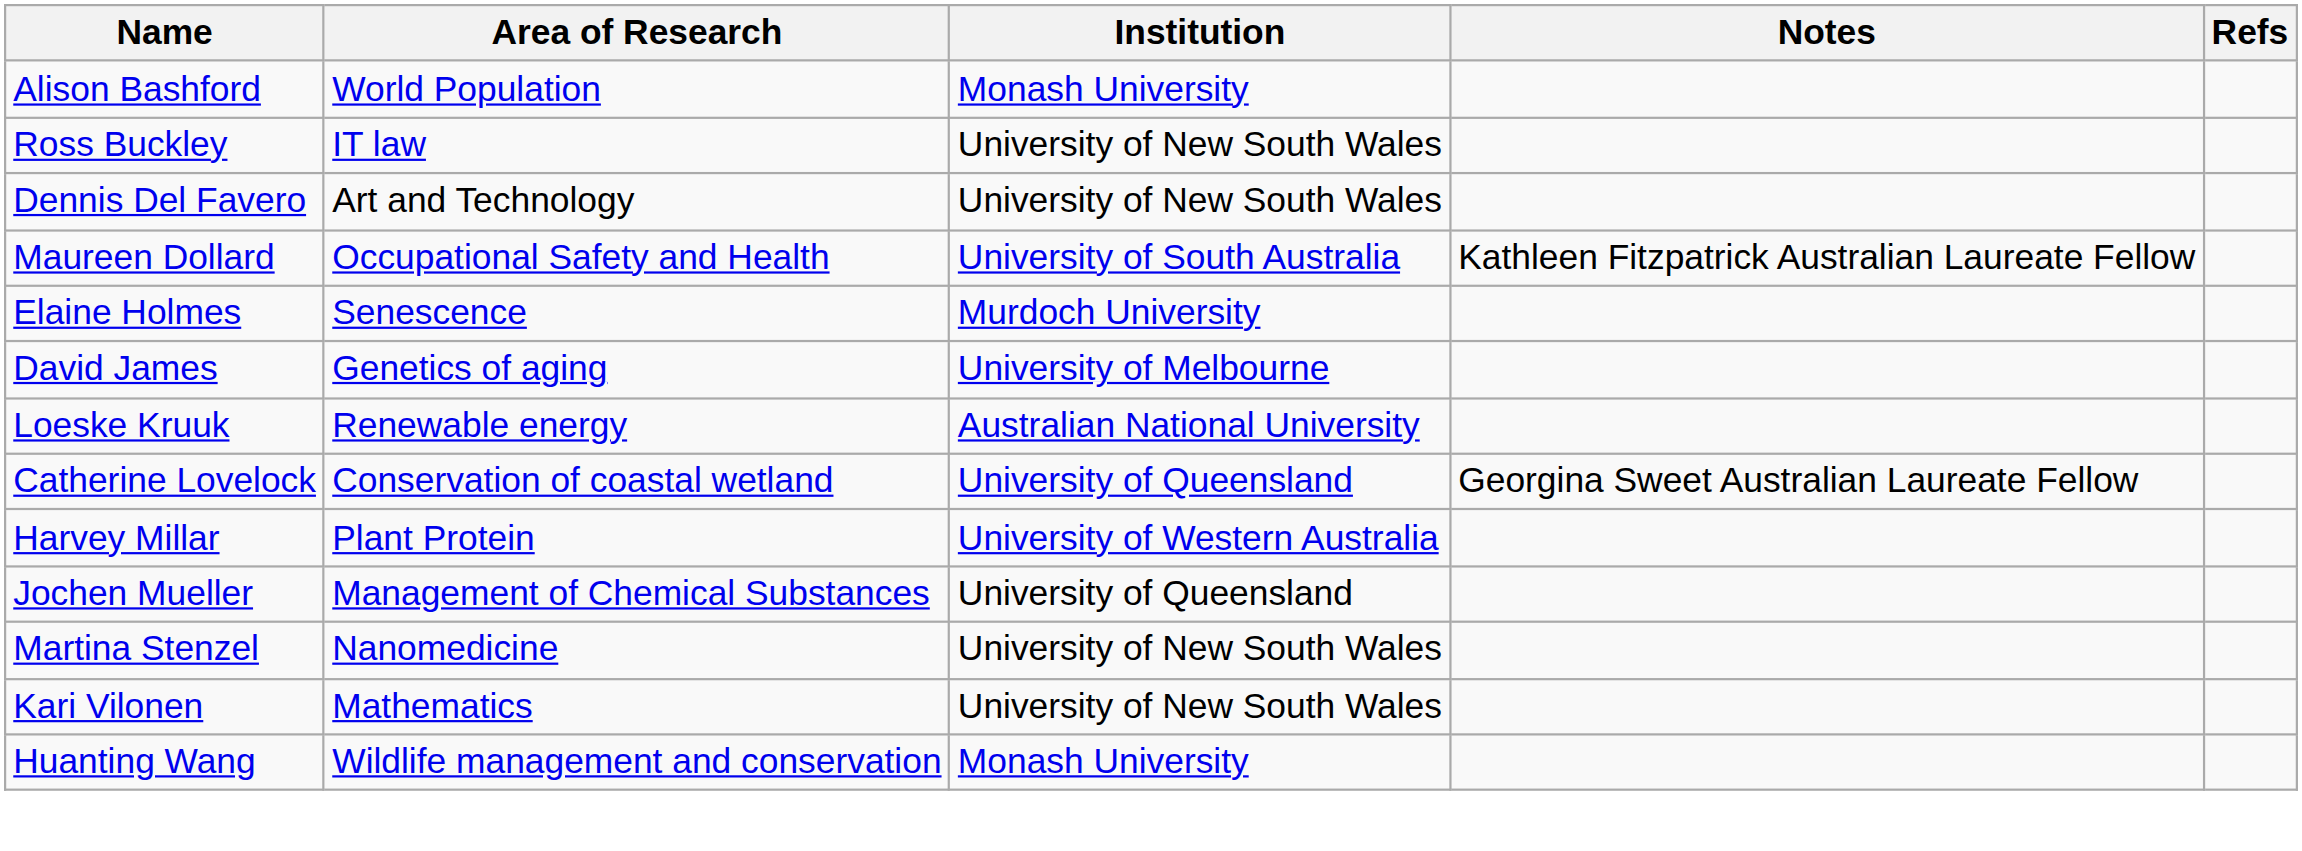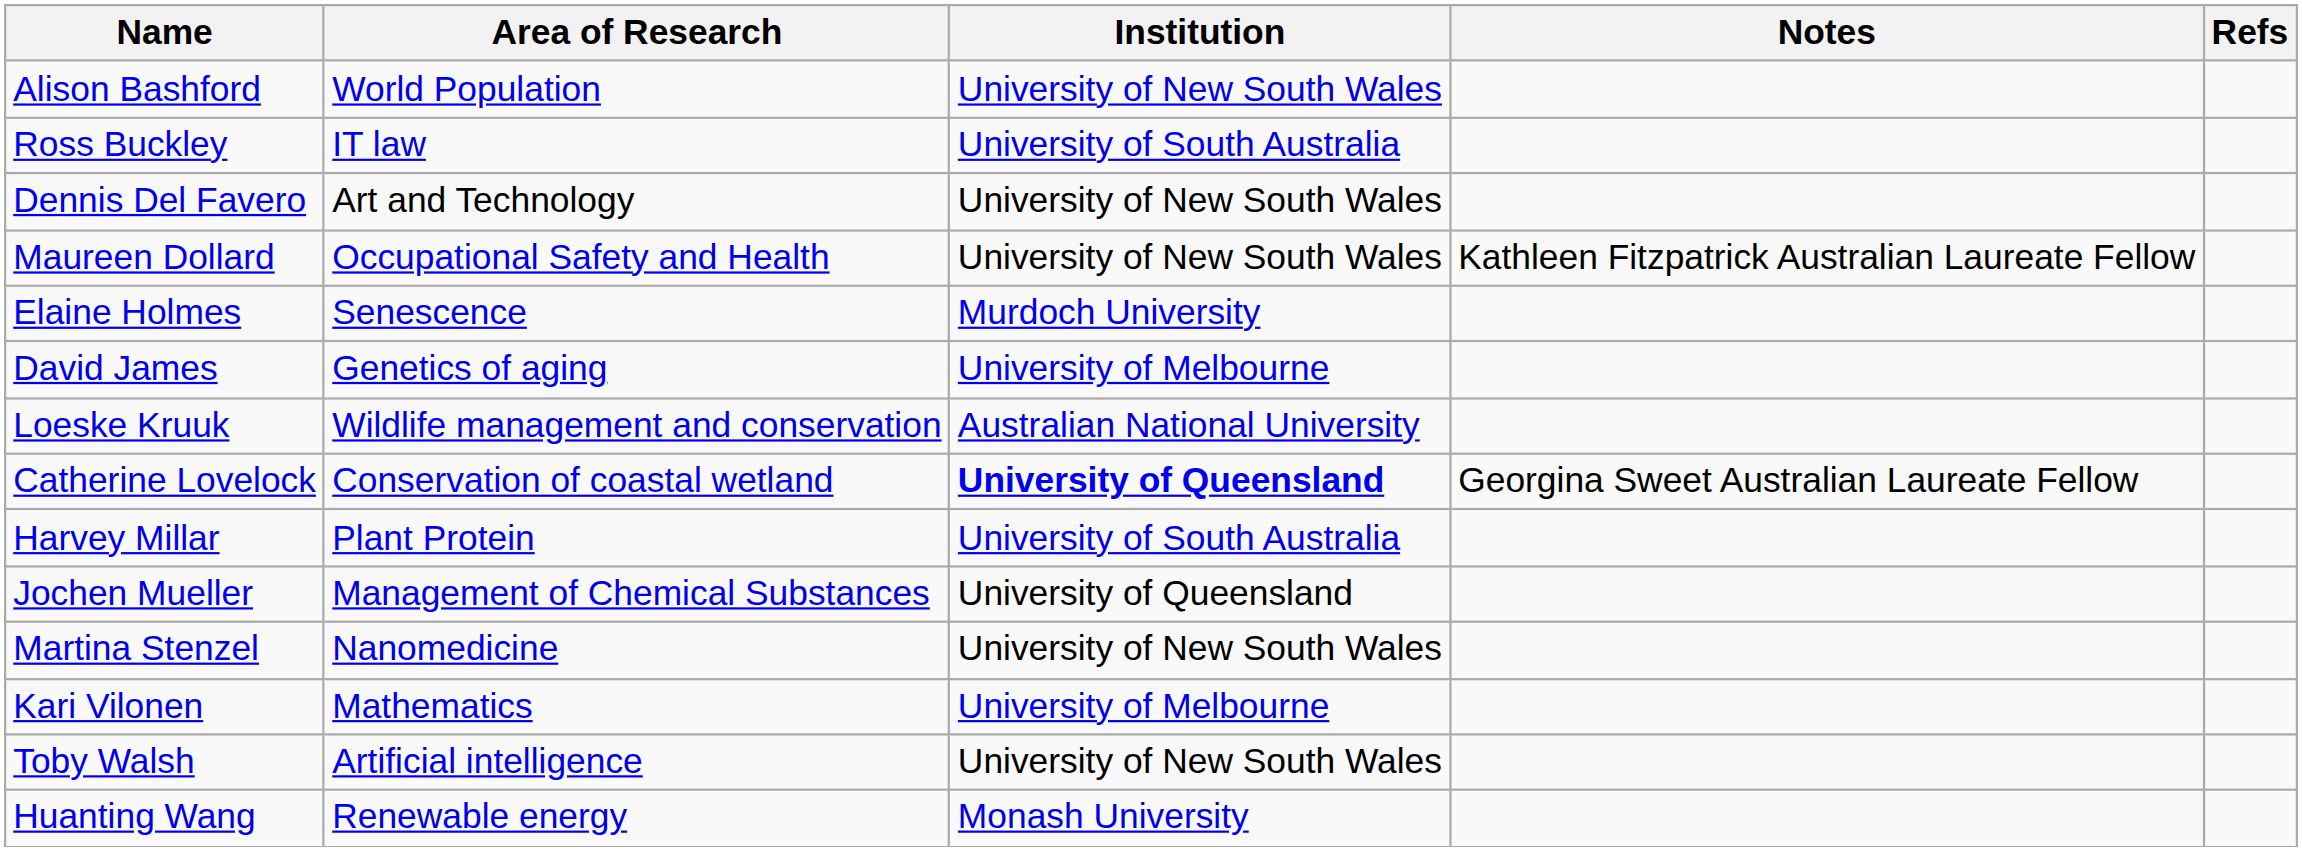 <table class="wikitable">
 <tr>
 <th>Name</th>
 <th>Area of Research</th>
 <th>Institution</th>
 <th>Notes</th>
 <th>Refs</th>
 </tr>
 <tr>
 <td><a href='#'>Alison Bashford</a></td>
 <td><a href='#'>World Population</a></td>
-<td><a href='#'>Monash University</a></td>
+<td><a href='#'>University of New South Wales</a></td>
 <td></td>
 <td></td>
 </tr>
 <tr>
 <td><a href='#'>Ross Buckley</a></td>
 <td><a href='#'>IT law</a></td>
-<td>University of New South Wales</td>
+<td><a href='#'>University of South Australia</a></td>
 <td></td>
 <td></td>
 </tr>
 <tr>
 <td><a href='#'>Dennis Del Favero</a></td>
 <td>Art and Technology</td>
 <td>University of New South Wales</td>
 <td></td>
 <td></td>
 </tr>
 <tr>
 <td><a href='#'>Maureen Dollard</a></td>
 <td><a href='#'>Occupational Safety and Health</a></td>
-<td><a href='#'>University of South Australia</a></td>
+<td>University of New South Wales</td>
 <td>Kathleen Fitzpatrick Australian Laureate Fellow</td>
 <td></td>
 </tr>
 <tr>
 <td><a href='#'>Elaine Holmes</a></td>
 <td><a href='#'>Senescence</a></td>
 <td><a href='#'>Murdoch University</a></td>
 <td></td>
 <td></td>
 </tr>
 <tr>
 <td><a href='#'>David James</a></td>
 <td><a href='#'>Genetics of aging</a></td>
 <td><a href='#'>University of Melbourne</a></td>
 <td></td>
 <td></td>
 </tr>
 <tr>
 <td><a href='#'>Loeske Kruuk</a></td>
-<td><a href='#'>Renewable energy</a></td>
+<td><a href='#'>Wildlife management and conservation</a></td>
 <td><a href='#'>Australian National University</a></td>
 <td></td>
 <td></td>
 </tr>
 <tr>
 <td><a href='#'>Catherine Lovelock</a></td>
 <td><a href='#'>Conservation of coastal wetland</a></td>
-<td><a href='#'>University of Queensland</a></td>
+<td><strong><a href='#'>University of Queensland</a></strong></td>
 <td>Georgina Sweet Australian Laureate Fellow</td>
 <td></td>
 </tr>
 <tr>
 <td><a href='#'>Harvey Millar</a></td>
 <td><a href='#'>Plant Protein</a></td>
-<td><a href='#'>University of Western Australia</a></td>
+<td><a href='#'>University of South Australia</a></td>
 <td></td>
 <td></td>
 </tr>
 <tr>
 <td><a href='#'>Jochen Mueller</a></td>
 <td><a href='#'>Management of Chemical Substances</a></td>
 <td>University of Queensland</td>
 <td></td>
 <td></td>
 </tr>
 <tr>
 <td><a href='#'>Martina Stenzel</a></td>
 <td><a href='#'>Nanomedicine</a></td>
 <td>University of New South Wales</td>
 <td></td>
 <td></td>
 </tr>
 <tr>
 <td><a href='#'>Kari Vilonen</a></td>
 <td><a href='#'>Mathematics</a></td>
+<td><a href='#'>University of Melbourne</a></td>
+<td></td>
+<td></td>
+</tr>
+<tr>
+<td><a href='#'>Toby Walsh</a></td>
+<td><a href='#'>Artificial intelligence</a></td>
 <td>University of New South Wales</td>
 <td></td>
 <td></td>
 </tr>
 <tr>
 <td><a href='#'>Huanting Wang</a></td>
-<td><a href='#'>Wildlife management and conservation</a></td>
+<td><a href='#'>Renewable energy</a></td>
 <td><a href='#'>Monash University</a></td>
 <td></td>
 <td></td>
 </tr>
 </table>
